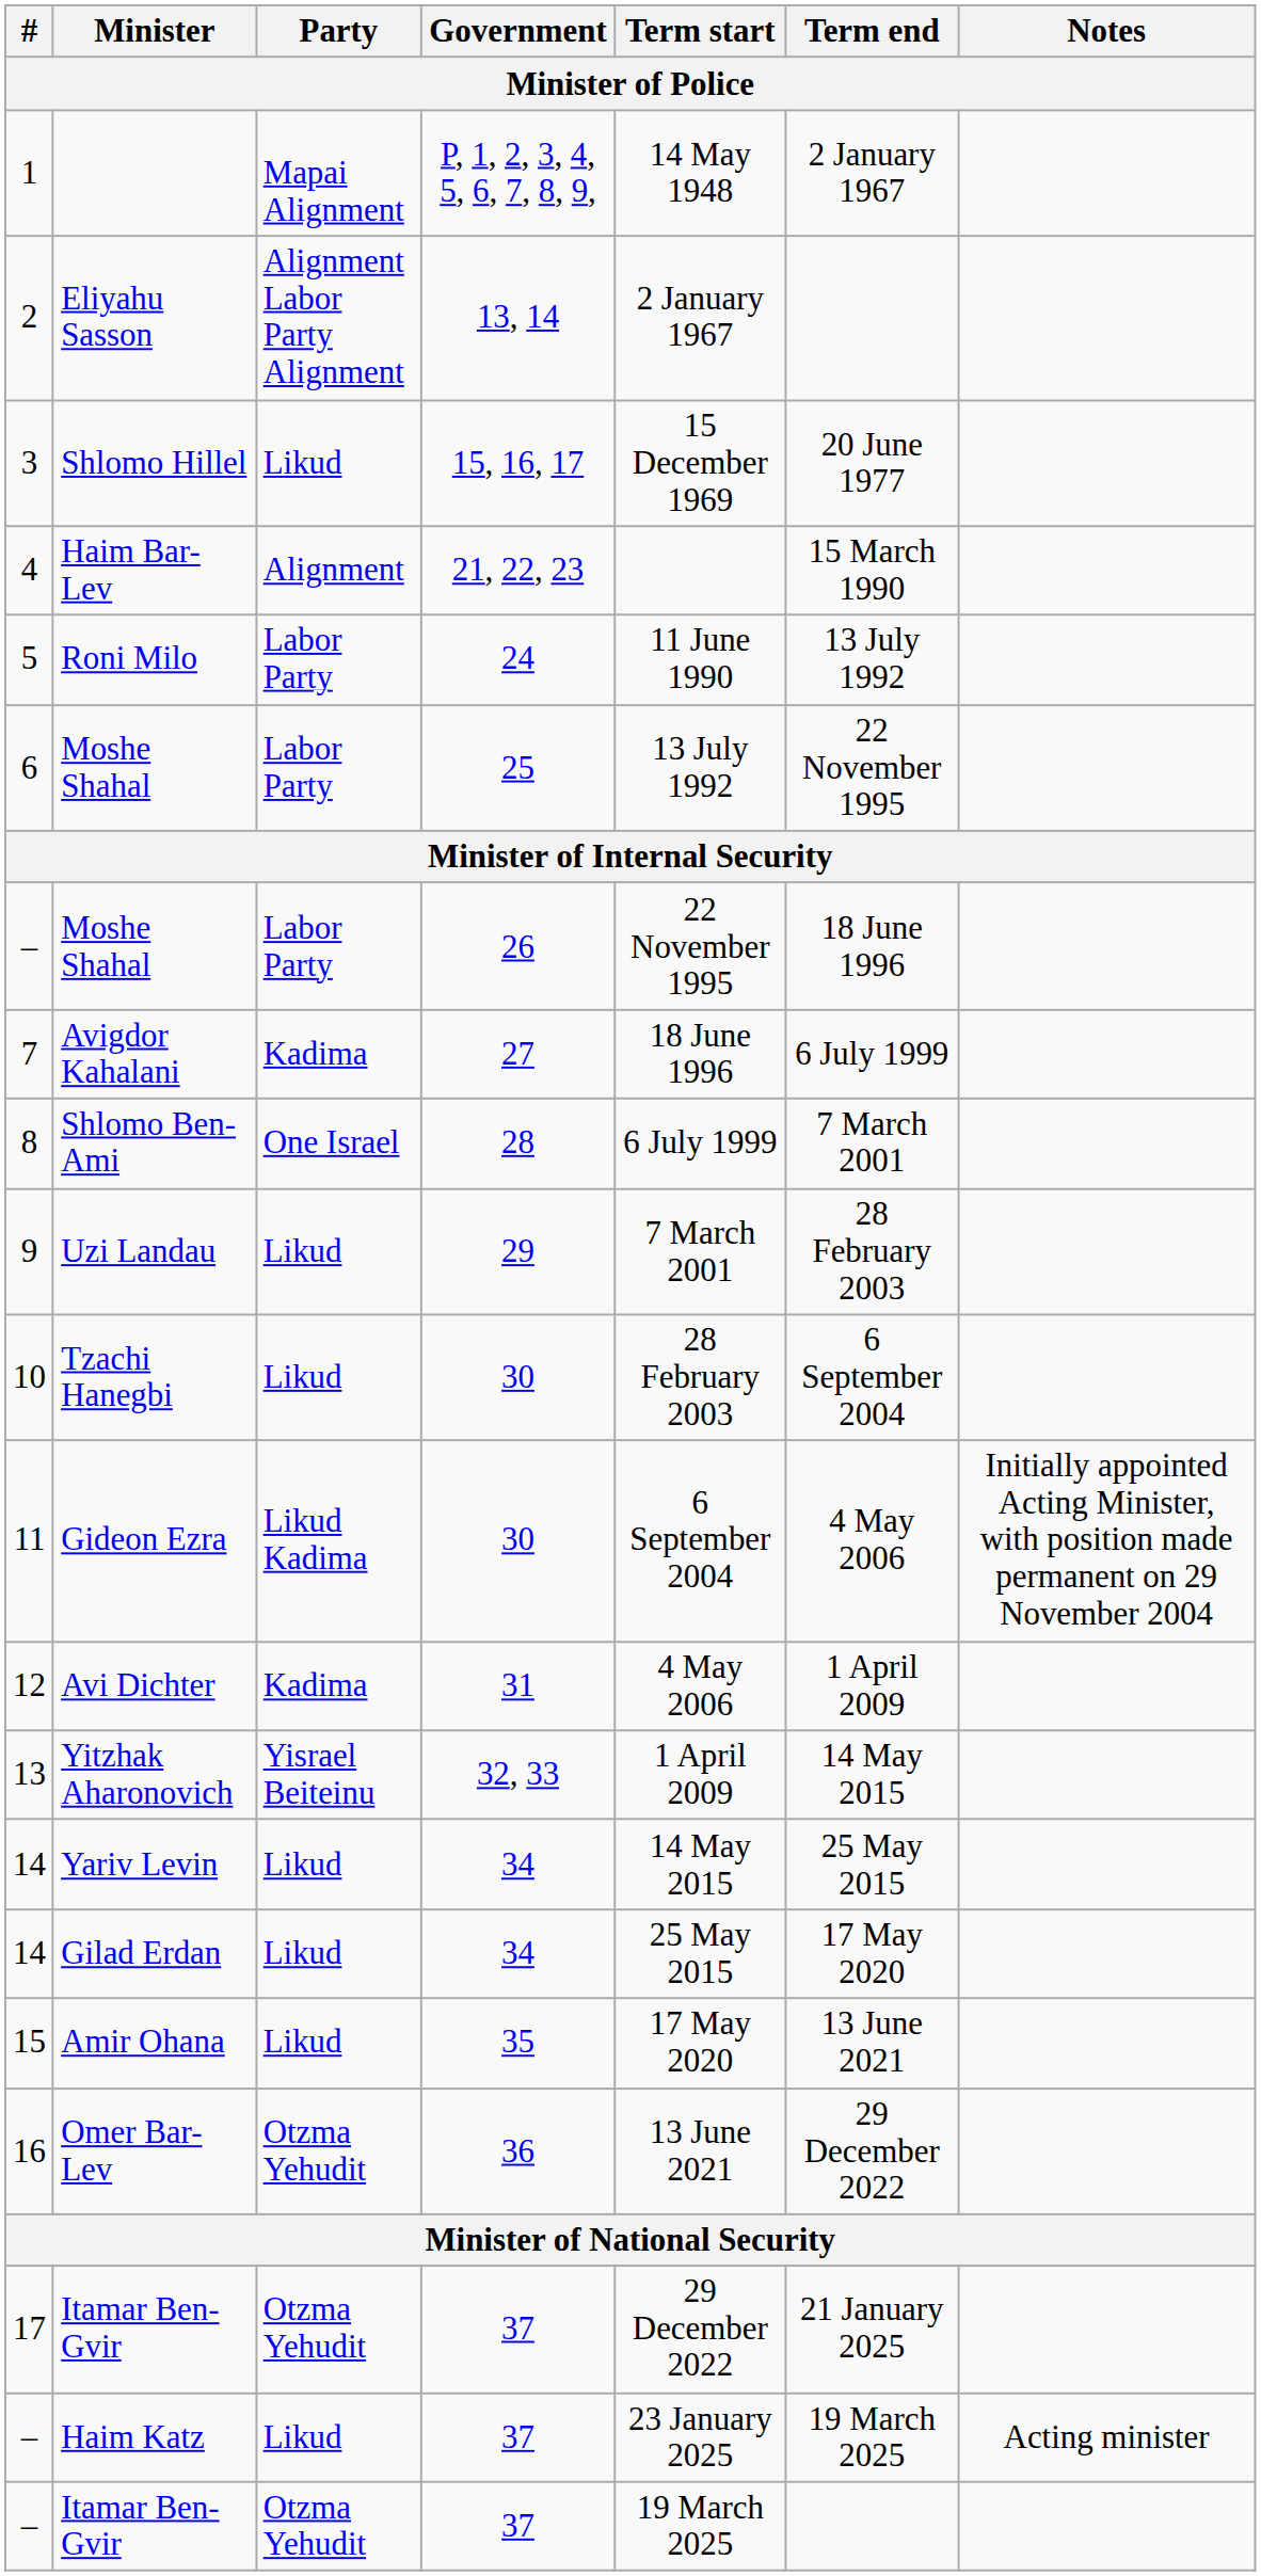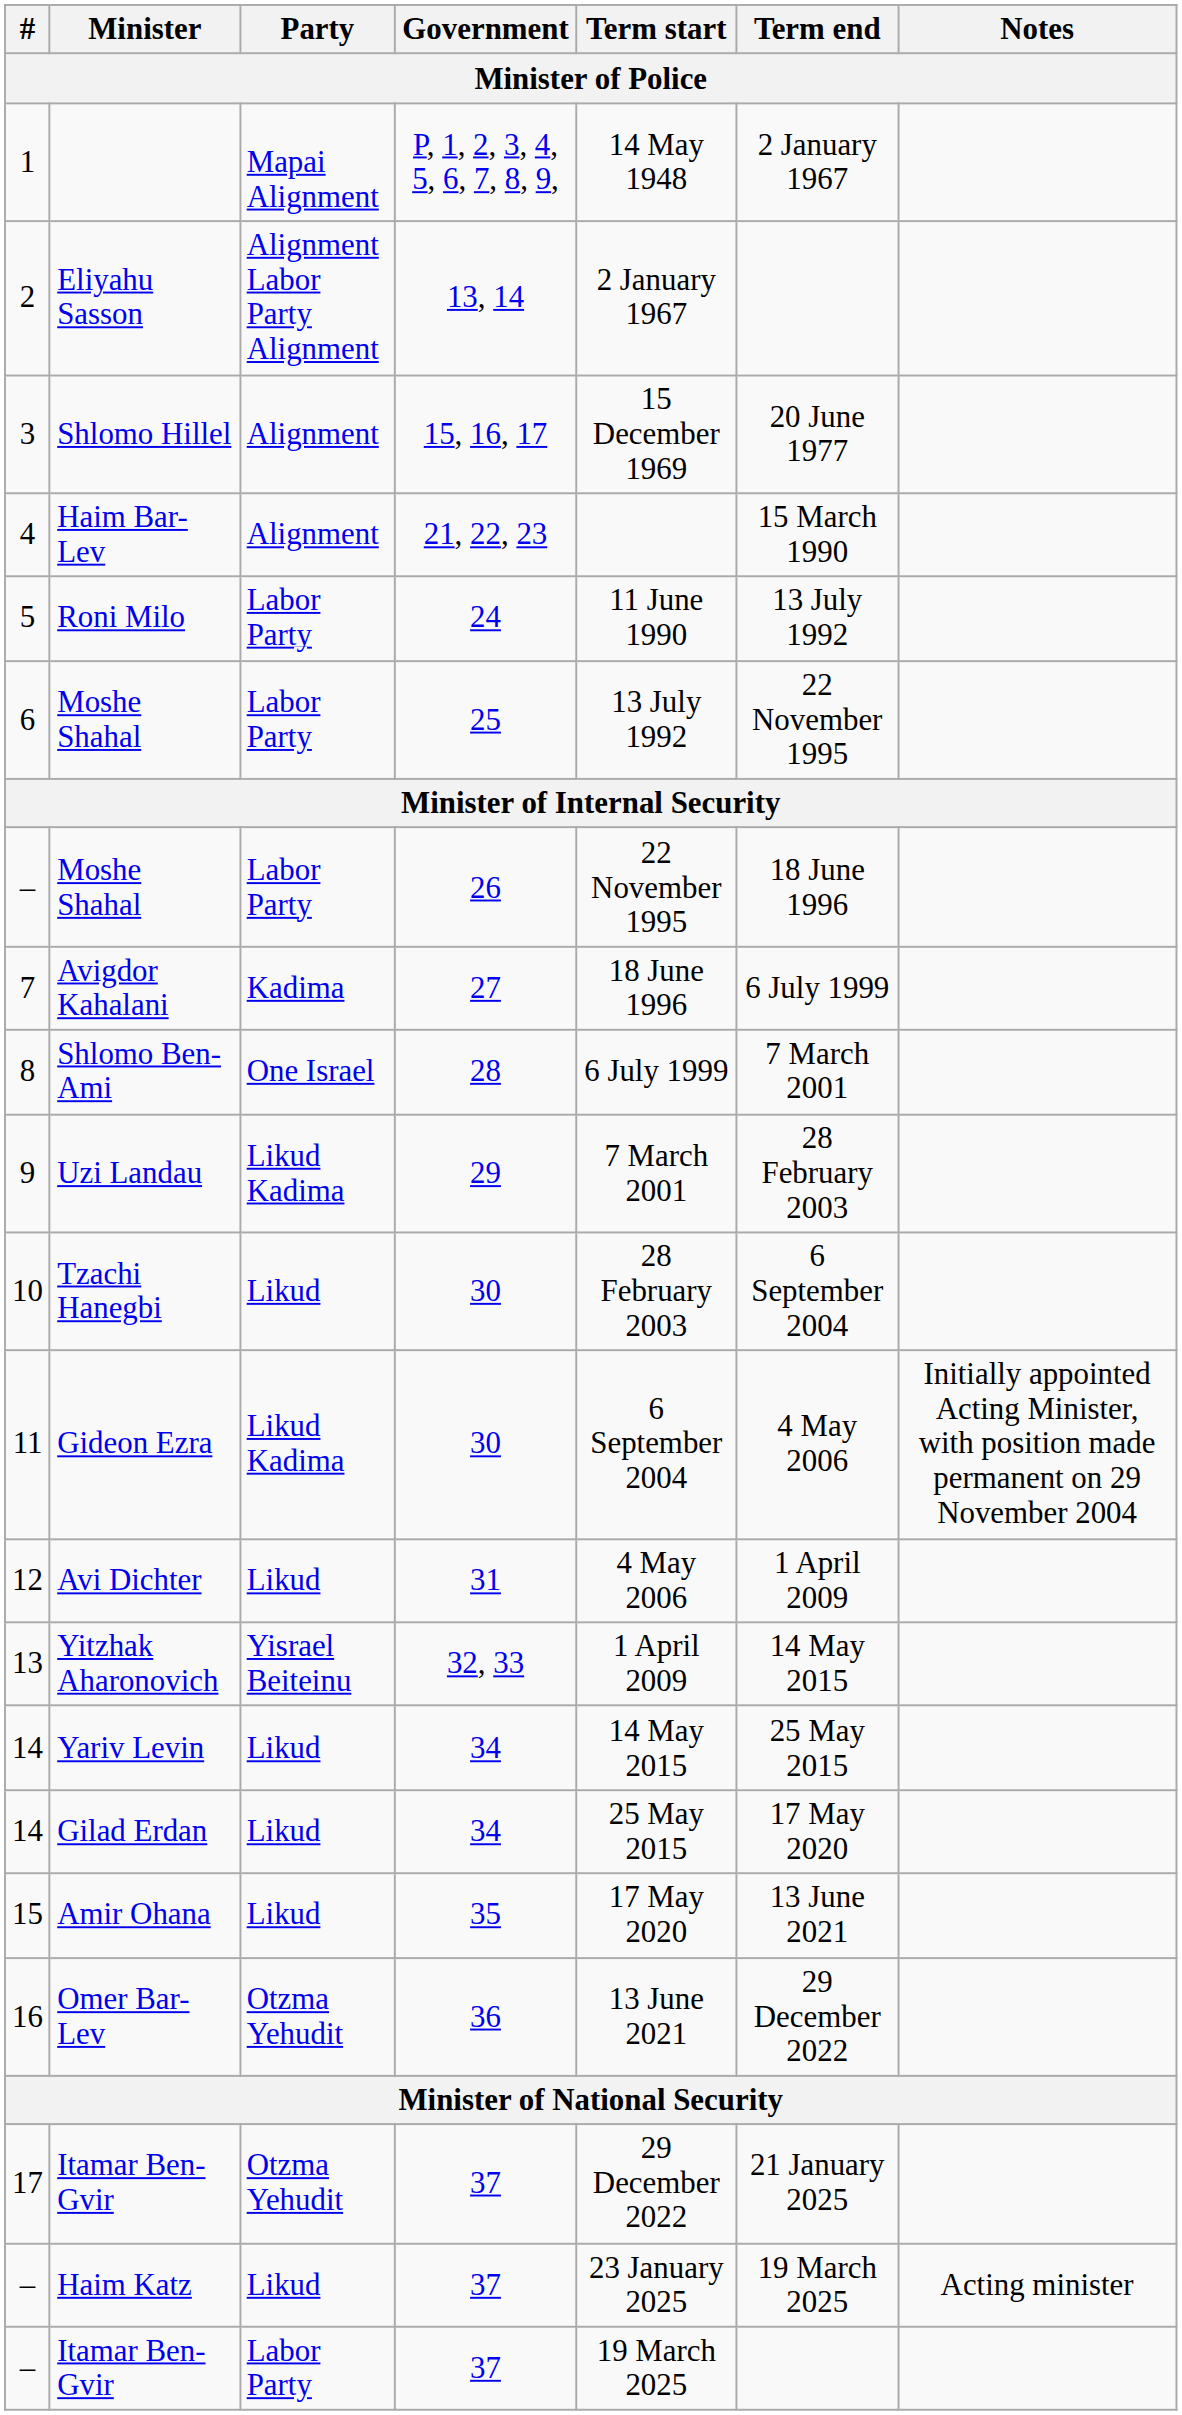 <table class=wikitable style=text-align:center>
 <tr>
 <th>#</th>
 <th>Minister</th>
 <th>Party</th>
 <th>Government</th>
 <th>Term start</th>
 <th>Term end</th>
 <th>Notes</th>
 </tr>
 <tr>
 <th colspan=7>Minister of Police</th>
 </tr>
 <tr>
 <td>1</td>
 <td align=left></td>
 <td align=left><br><a href='#'>Mapai</a><br><a href='#'>Alignment</a></td>
 <td><a href='#'>P</a>, <a href='#'>1</a>, <a href='#'>2</a>, <a href='#'>3</a>, <a href='#'>4</a>,<br><a href='#'>5</a>, <a href='#'>6</a>, <a href='#'>7</a>, <a href='#'>8</a>, <a href='#'>9</a>,<br></td>
 <td>14 May 1948</td>
 <td>2 January 1967</td>
 <td></td>
 </tr>
 <tr>
 <td>2</td>
 <td align=left><a href='#'>Eliyahu Sasson</a></td>
 <td align=left><a href='#'>Alignment</a><br><a href='#'>Labor Party</a><br><a href='#'>Alignment</a></td>
 <td><a href='#'>13</a>, <a href='#'>14</a></td>
 <td>2 January 1967</td>
 <td></td>
 <td></td>
 </tr>
 <tr>
 <td>3</td>
 <td align=left><a href='#'>Shlomo Hillel</a></td>
-<td align=left><a href='#'>Likud</a></td>
+<td align=left><a href='#'>Alignment</a></td>
 <td><a href='#'>15</a>, <a href='#'>16</a>, <a href='#'>17</a></td>
 <td>15 December 1969</td>
 <td>20 June 1977</td>
 <td></td>
 </tr>
 <tr>
 <td>4</td>
 <td align=left><a href='#'>Haim Bar-Lev</a></td>
 <td align=left><a href='#'>Alignment</a></td>
 <td><a href='#'>21</a>, <a href='#'>22</a>, <a href='#'>23</a></td>
 <td></td>
 <td>15 March 1990</td>
 <td></td>
 </tr>
 <tr>
 <td>5</td>
 <td align=left><a href='#'>Roni Milo</a></td>
 <td align=left><a href='#'>Labor Party</a></td>
 <td><a href='#'>24</a></td>
 <td>11 June 1990</td>
 <td>13 July 1992</td>
 <td></td>
 </tr>
 <tr>
 <td>6</td>
 <td align=left><a href='#'>Moshe Shahal</a></td>
 <td align=left><a href='#'>Labor Party</a></td>
 <td><a href='#'>25</a></td>
 <td>13 July 1992</td>
 <td>22 November 1995</td>
 <td></td>
 </tr>
 <tr>
 <th colspan=7>Minister of Internal Security</th>
 </tr>
 <tr>
 <td>–</td>
 <td align=left><a href='#'>Moshe Shahal</a></td>
 <td align=left><a href='#'>Labor Party</a></td>
 <td><a href='#'>26</a></td>
 <td>22 November 1995</td>
 <td>18 June 1996</td>
 <td></td>
 </tr>
 <tr>
 <td>7</td>
 <td align=left><a href='#'>Avigdor Kahalani</a></td>
 <td align=left><a href='#'>Kadima</a></td>
 <td><a href='#'>27</a></td>
 <td>18 June 1996</td>
 <td>6 July 1999</td>
 <td></td>
 </tr>
 <tr>
 <td>8</td>
 <td align=left><a href='#'>Shlomo Ben-Ami</a></td>
 <td align=left><a href='#'>One Israel</a></td>
 <td><a href='#'>28</a></td>
 <td>6 July 1999</td>
 <td>7 March 2001</td>
 <td></td>
 </tr>
 <tr>
 <td>9</td>
 <td align=left><a href='#'>Uzi Landau</a></td>
-<td align=left><a href='#'>Likud</a></td>
+<td align=left><a href='#'>Likud</a><br><a href='#'>Kadima</a></td>
 <td><a href='#'>29</a></td>
 <td>7 March 2001</td>
 <td>28 February 2003</td>
 <td></td>
 </tr>
 <tr>
 <td>10</td>
 <td align=left><a href='#'>Tzachi Hanegbi</a></td>
 <td align=left><a href='#'>Likud</a></td>
 <td><a href='#'>30</a></td>
 <td>28 February 2003</td>
 <td>6 September 2004</td>
 <td></td>
 </tr>
 <tr>
 <td>11</td>
 <td align=left><a href='#'>Gideon Ezra</a></td>
 <td align=left><a href='#'>Likud</a><br><a href='#'>Kadima</a></td>
 <td><a href='#'>30</a></td>
 <td>6 September 2004</td>
 <td>4 May 2006</td>
 <td>Initially appointed  Acting Minister, with position made permanent on 29 November 2004</td>
 </tr>
 <tr>
 <td>12</td>
 <td align=left><a href='#'>Avi Dichter</a></td>
-<td align=left><a href='#'>Kadima</a></td>
+<td align=left><a href='#'>Likud</a></td>
 <td><a href='#'>31</a></td>
 <td>4 May 2006</td>
 <td>1 April 2009</td>
 <td></td>
 </tr>
 <tr>
 <td>13</td>
 <td align=left><a href='#'>Yitzhak Aharonovich</a></td>
 <td align=left><a href='#'>Yisrael Beiteinu</a></td>
 <td><a href='#'>32</a>, <a href='#'>33</a></td>
 <td>1 April 2009</td>
 <td>14 May 2015</td>
 <td></td>
 </tr>
 <tr>
 <td>14</td>
 <td align=left><a href='#'>Yariv Levin</a></td>
 <td align=left><a href='#'>Likud</a></td>
 <td><a href='#'>34</a></td>
 <td>14 May 2015</td>
 <td>25 May 2015</td>
 <td></td>
 </tr>
 <tr>
 <td>14</td>
 <td align=left><a href='#'>Gilad Erdan</a></td>
 <td align=left><a href='#'>Likud</a></td>
 <td><a href='#'>34</a></td>
 <td>25 May 2015</td>
 <td>17 May 2020</td>
 <td></td>
 </tr>
 <tr>
 <td>15</td>
 <td align=left><a href='#'>Amir Ohana</a></td>
 <td align=left><a href='#'>Likud</a></td>
 <td><a href='#'>35</a></td>
 <td>17 May 2020</td>
 <td>13 June 2021</td>
 <td></td>
 </tr>
 <tr>
 <td>16</td>
 <td align=left><a href='#'>Omer Bar-Lev</a></td>
 <td align=left><a href='#'>Otzma Yehudit</a></td>
 <td><a href='#'>36</a></td>
 <td>13 June 2021</td>
 <td>29 December 2022</td>
 <td></td>
 </tr>
 <tr>
 <th colspan=7>Minister of National Security</th>
 </tr>
 <tr>
 <td>17</td>
 <td align=left><a href='#'>Itamar Ben-Gvir</a></td>
 <td align=left><a href='#'>Otzma Yehudit</a></td>
 <td><a href='#'>37</a></td>
 <td>29 December 2022</td>
 <td>21 January 2025</td>
 <td></td>
 </tr>
 <tr>
 <td>–</td>
 <td align=left><a href='#'>Haim Katz</a></td>
 <td align=left><a href='#'>Likud</a></td>
 <td><a href='#'>37</a></td>
 <td>23 January 2025</td>
 <td>19 March 2025</td>
 <td>Acting minister</td>
 </tr>
 <tr>
 <td>–</td>
 <td align=left><a href='#'>Itamar Ben-Gvir</a></td>
-<td align=left><a href='#'>Otzma Yehudit</a></td>
+<td align=left><a href='#'>Labor Party</a></td>
 <td><a href='#'>37</a></td>
 <td>19 March 2025</td>
 <td></td>
 </tr>
 </table>
